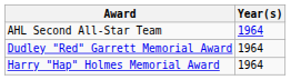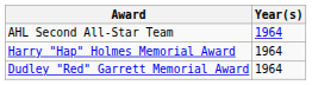 <table class="wikitable">
 <tr>
 <th>Award</th>
 <th>Year(s)</th>
 </tr>
 <tr>
 <td>AHL Second All-Star Team</td>
 <td><a href='#'>1964</a></td>
 </tr>
 <tr>
+<td><a href='#'>Harry "Hap" Holmes Memorial Award</a></td>
+<td>1964</td>
+</tr>
+<tr>
 <td><a href='#'>Dudley "Red" Garrett Memorial Award</a></td>
 <td>1964</td>
 </tr>
-<tr>
-<td><a href='#'>Harry "Hap" Holmes Memorial Award</a></td>
-<td>1964</td>
-</tr>
 </table>
